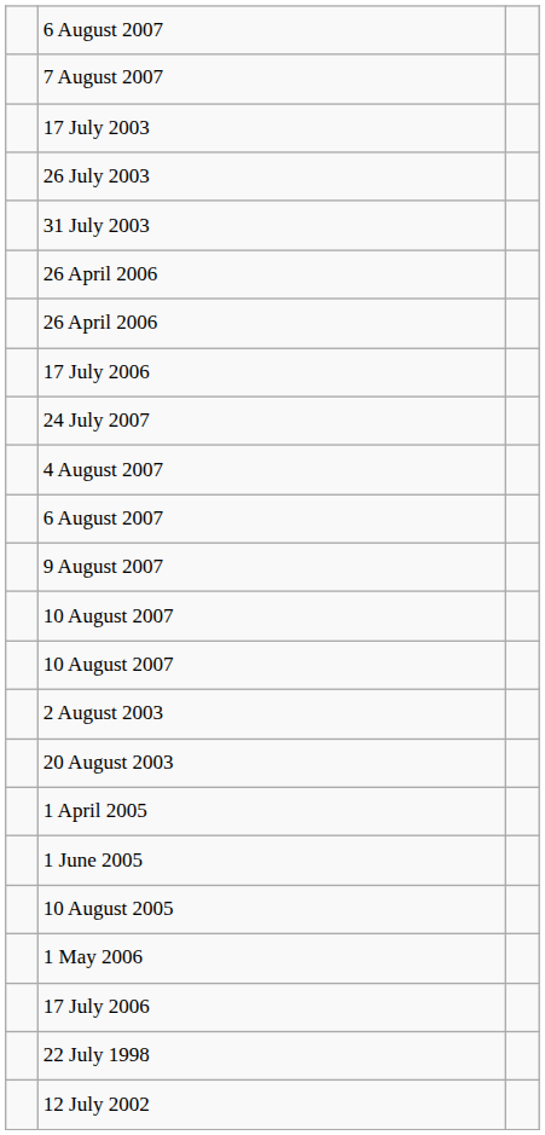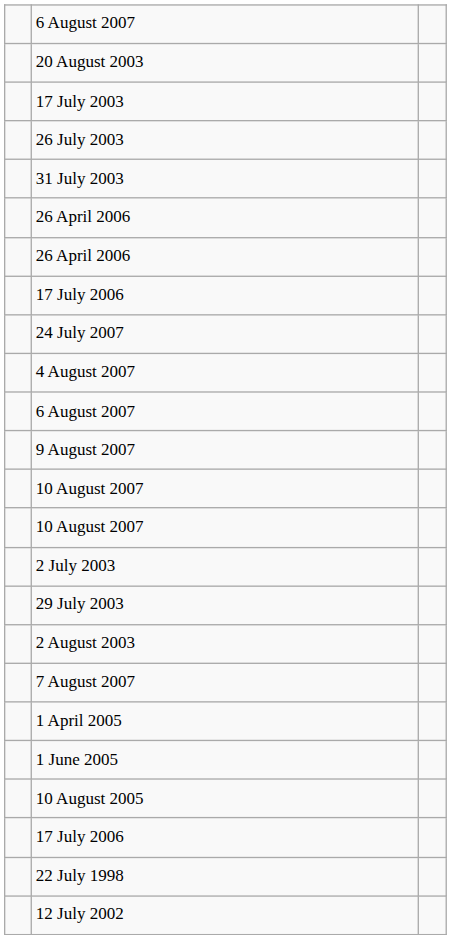 <table class="wikitable" style="font-size: 80%; float: left; width: 26em; margin-right: 1em; height: 700px">
 <tr>
 <td></td>
 <td>6 August 2007</td>
 <td></td>
 </tr>
 <tr>
 <td></td>
-<td>7 August 2007</td>
+<td>20 August 2003</td>
 <td></td>
 </tr>
 <tr>
 <td></td>
 <td>17 July 2003</td>
 <td></td>
 </tr>
 <tr>
 <td></td>
 <td>26 July 2003</td>
 <td></td>
 </tr>
 <tr>
 <td></td>
 <td>31 July 2003</td>
 <td></td>
 </tr>
 <tr>
 <td></td>
 <td>26 April 2006</td>
 <td></td>
 </tr>
 <tr>
 <td></td>
 <td>26 April 2006</td>
 <td></td>
 </tr>
 <tr>
 <td></td>
 <td>17 July 2006</td>
 <td></td>
 </tr>
 <tr>
 <td></td>
 <td>24 July 2007</td>
 <td></td>
 </tr>
 <tr>
 <td></td>
 <td>4 August 2007</td>
 <td></td>
 </tr>
 <tr>
 <td></td>
 <td>6 August 2007</td>
 <td></td>
 </tr>
 <tr>
 <td></td>
 <td>9 August 2007</td>
 <td></td>
 </tr>
 <tr>
 <td></td>
 <td>10 August 2007</td>
 <td></td>
 </tr>
 <tr>
 <td></td>
 <td>10 August 2007</td>
 <td></td>
 </tr>
 <tr>
 <td></td>
+<td>2 July 2003</td>
+<td></td>
+</tr>
+<tr>
+<td></td>
+<td>29 July 2003</td>
+<td></td>
+</tr>
+<tr>
+<td></td>
 <td>2 August 2003</td>
 <td></td>
 </tr>
 <tr>
 <td></td>
-<td>20 August 2003</td>
+<td>7 August 2007</td>
 <td></td>
 </tr>
 <tr>
 <td></td>
 <td>1 April 2005</td>
 <td></td>
 </tr>
 <tr>
 <td></td>
 <td>1 June 2005</td>
 <td></td>
 </tr>
 <tr>
 <td></td>
 <td>10 August 2005</td>
 <td></td>
 </tr>
 <tr>
 <td></td>
-<td>1 May 2006</td>
-<td></td>
-</tr>
-<tr>
-<td></td>
 <td>17 July 2006</td>
 <td></td>
 </tr>
 <tr>
 <td></td>
 <td>22 July 1998</td>
 <td></td>
 </tr>
 <tr>
 <td></td>
 <td>12 July 2002</td>
 <td></td>
 </tr>
 </table>
